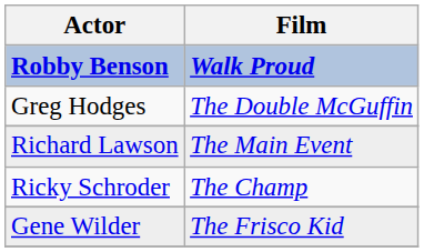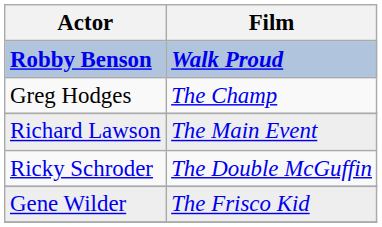 <table class="wikitable sortable plainrowheaders">
 <tr>
 <th>Actor</th>
 <th>Film</th>
 </tr>
 <tr style="background:#B0C4DE">
 <td><strong><a href='#'>Robby Benson</a></strong></td>
 <td><strong><em><a href='#'>Walk Proud</a></em></strong></td>
 </tr>
 <tr>
 <td>Greg Hodges</td>
-<td><em><a href='#'>The Double McGuffin</a></em></td>
+<td><em><a href='#'>The Champ</a></em></td>
 </tr>
 <tr>
 </tr>
 <tr style="background:#eee;">
 <td><a href='#'>Richard Lawson</a></td>
 <td><em><a href='#'>The Main Event</a></em></td>
 </tr>
 <tr>
 <td><a href='#'>Ricky Schroder</a></td>
-<td><em><a href='#'>The Champ</a></em></td>
+<td><em><a href='#'>The Double McGuffin</a></em></td>
 </tr>
 <tr>
 </tr>
 <tr style="background:#eee;">
 <td><a href='#'>Gene Wilder</a></td>
 <td><em><a href='#'>The Frisco Kid</a></em></td>
 </tr>
 <tr>
 </tr>
 </table>
